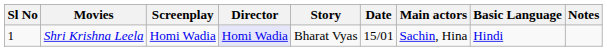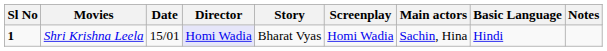 <table class ="wikitable sortable">
 <tr>
 <th>Sl No</th>
 <th>Movies</th>
-<th>Screenplay</th>
+<th>Date</th>
 <th>Director</th>
 <th>Story</th>
-<th>Date</th>
+<th>Screenplay</th>
 <th>Main actors</th>
 <th>Basic Language</th>
 <th>Notes</th>
 </tr>
 <tr valign="top">
-<td>1</td>
+<td><strong>1</strong></td>
 <td><em><a href='#'>Shri Krishna Leela</a></em></td>
-<td><a href='#'>Homi Wadia</a></td>
+<td>15/01</td>
 <td style="background: lavender;"><a href='#'>Homi Wadia</a></td>
 <td>Bharat Vyas</td>
-<td>15/01</td>
+<td><a href='#'>Homi Wadia</a></td>
 <td><a href='#'>Sachin</a>, Hina</td>
 <td><a href='#'>Hindi</a></td>
 <td></td>
 </tr>
 </table>
